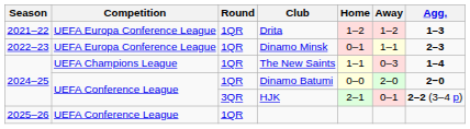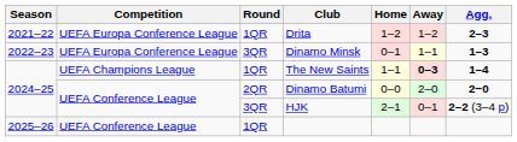 <table class="wikitable">
 <tr>
 <th>Season</th>
 <th>Competition</th>
 <th>Round</th>
 <th>Club</th>
 <th>Home</th>
 <th>Away</th>
 <th><a href='#'>Agg.</a></th>
 </tr>
 <tr>
 <td><a href='#'>2021–22</a></td>
 <td><a href='#'>UEFA Europa Conference League</a></td>
 <td><a href='#'>1QR</a></td>
 <td> <a href='#'>Drita</a></td>
 <td bgcolor="#ffdddd" style="text-align:center;">1–2</td>
 <td bgcolor="#ffdddd" style="text-align:center;">1–2</td>
-<td style="text-align:center;"><strong>1–3</strong></td>
+<td style="text-align:center;"><strong>2–3</strong></td>
 </tr>
 <tr>
 <td><a href='#'>2022–23</a></td>
 <td><a href='#'>UEFA Europa Conference League</a></td>
-<td><a href='#'>1QR</a></td>
+<td><a href='#'>3QR</a></td>
 <td> <a href='#'>Dinamo Minsk</a></td>
 <td bgcolor="#ffdddd" style="text-align:center;">0–1</td>
 <td bgcolor="#ffffdd" style="text-align:center;">1–1</td>
-<td style="text-align:center;"><strong>2–3</strong></td>
+<td style="text-align:center;"><strong>1–3</strong></td>
 </tr>
 <tr>
 <td rowspan="3"><a href='#'>2024–25</a></td>
 <td><a href='#'>UEFA Champions League</a></td>
 <td><a href='#'>1QR</a></td>
 <td> <a href='#'>The New Saints</a></td>
 <td bgcolor="#ffffdd" style="text-align:center;">1–1</td>
-<td bgcolor="#ffdddd" style="text-align:center;">0–3</td>
+<td bgcolor="#ffdddd" style="text-align:center;"><strong>0–3</strong></td>
 <td style="text-align:center;"><strong>1–4</strong></td>
 </tr>
 <tr>
 <td rowspan="2"><a href='#'>UEFA Conference League</a></td>
-<td><a href='#'>1QR</a></td>
+<td><a href='#'>2QR</a></td>
 <td> <a href='#'>Dinamo Batumi</a></td>
 <td bgcolor="#ffffdd" style="text-align:center;">0–0</td>
 <td bgcolor="#ddffdd" style="text-align:center;">2–0</td>
 <td style="text-align:center;"><strong>2−0</strong></td>
 </tr>
 <tr>
 <td><a href='#'>3QR</a></td>
 <td> <a href='#'>HJK</a></td>
 <td bgcolor="#ddffdd" style="text-align:center;">2–1 </td>
 <td bgcolor="#ffdddd" style="text-align:center;">0–1</td>
 <td style="text-align:center;"><strong>2–2</strong> (3–4 <a href='#'>p</a>)</td>
 </tr>
 <tr>
 <td><a href='#'>2025–26</a></td>
 <td><a href='#'>UEFA Conference League</a></td>
 <td><a href='#'>1QR</a></td>
 <td></td>
 <td style="text-align:center;"></td>
 <td style="text-align:center;"></td>
 <td style="text-align:center;"></td>
 </tr>
 </table>
